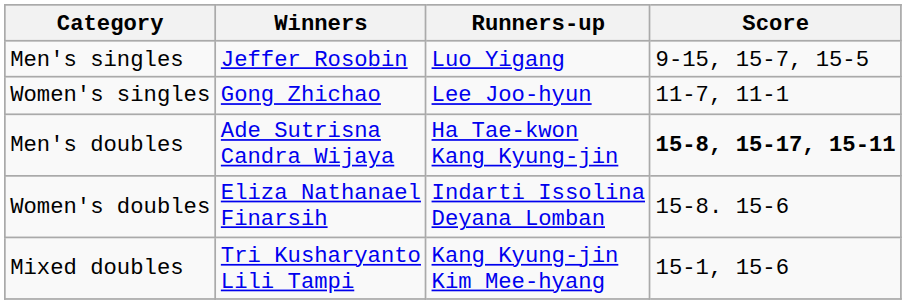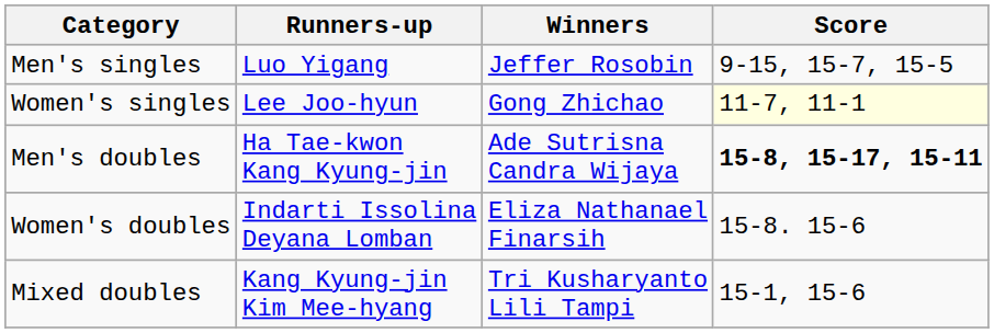 <table class=wikitable style="white-space:nowrap;">
 <tr>
 <th>Category</th>
+<th>Runners-up</th>
 <th>Winners</th>
-<th>Runners-up</th>
 <th>Score</th>
 </tr>
 <tr>
 <td>Men's singles</td>
+<td> <a href='#'>Luo Yigang</a></td>
 <td> <a href='#'>Jeffer Rosobin</a></td>
-<td> <a href='#'>Luo Yigang</a></td>
 <td>9-15, 15-7, 15-5</td>
 </tr>
 <tr>
 <td>Women's singles</td>
+<td> <a href='#'>Lee Joo-hyun</a></td>
 <td> <a href='#'>Gong Zhichao</a></td>
-<td> <a href='#'>Lee Joo-hyun</a></td>
-<td>11-7, 11-1</td>
+<td style="background: lightyellow;">11-7, 11-1</td>
 </tr>
 <tr>
 <td>Men's doubles</td>
+<td> <a href='#'>Ha Tae-kwon</a><br> <a href='#'>Kang Kyung-jin</a></td>
 <td> <a href='#'>Ade Sutrisna</a><br> <a href='#'>Candra Wijaya</a></td>
-<td> <a href='#'>Ha Tae-kwon</a><br> <a href='#'>Kang Kyung-jin</a></td>
 <td><strong>15-8, 15-17, 15-11</strong></td>
 </tr>
 <tr>
 <td>Women's doubles</td>
+<td> <a href='#'>Indarti Issolina</a><br> <a href='#'>Deyana Lomban</a></td>
 <td> <a href='#'>Eliza Nathanael</a><br> <a href='#'>Finarsih</a></td>
-<td> <a href='#'>Indarti Issolina</a><br> <a href='#'>Deyana Lomban</a></td>
 <td>15-8. 15-6</td>
 </tr>
 <tr>
 <td>Mixed doubles</td>
+<td> <a href='#'>Kang Kyung-jin</a><br> <a href='#'>Kim Mee-hyang</a></td>
 <td> <a href='#'>Tri Kusharyanto</a><br> <a href='#'>Lili Tampi</a></td>
-<td> <a href='#'>Kang Kyung-jin</a><br> <a href='#'>Kim Mee-hyang</a></td>
 <td>15-1, 15-6</td>
 </tr>
 </table>
